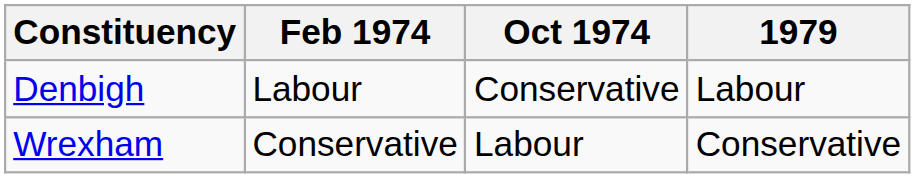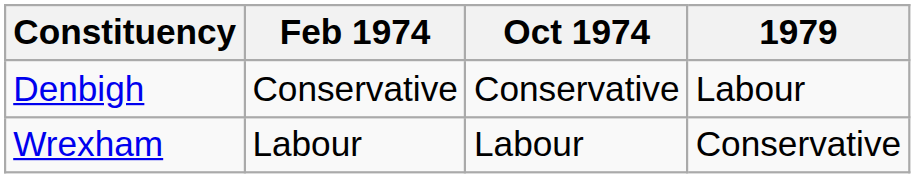 <table class="wikitable">
 <tr>
 <th>Constituency</th>
 <th>Feb 1974</th>
 <th>Oct 1974</th>
 <th>1979</th>
 </tr>
 <tr>
 <td><a href='#'>Denbigh</a></td>
-<td bgcolor=>Labour</td>
+<td bgcolor=>Conservative</td>
 <td bgcolor=>Conservative</td>
 <td bgcolor=>Labour</td>
 </tr>
 <tr>
 <td><a href='#'>Wrexham</a></td>
-<td bgcolor=>Conservative</td>
+<td bgcolor=>Labour</td>
 <td bgcolor=>Labour</td>
 <td bgcolor=>Conservative</td>
 </tr>
 </table>
